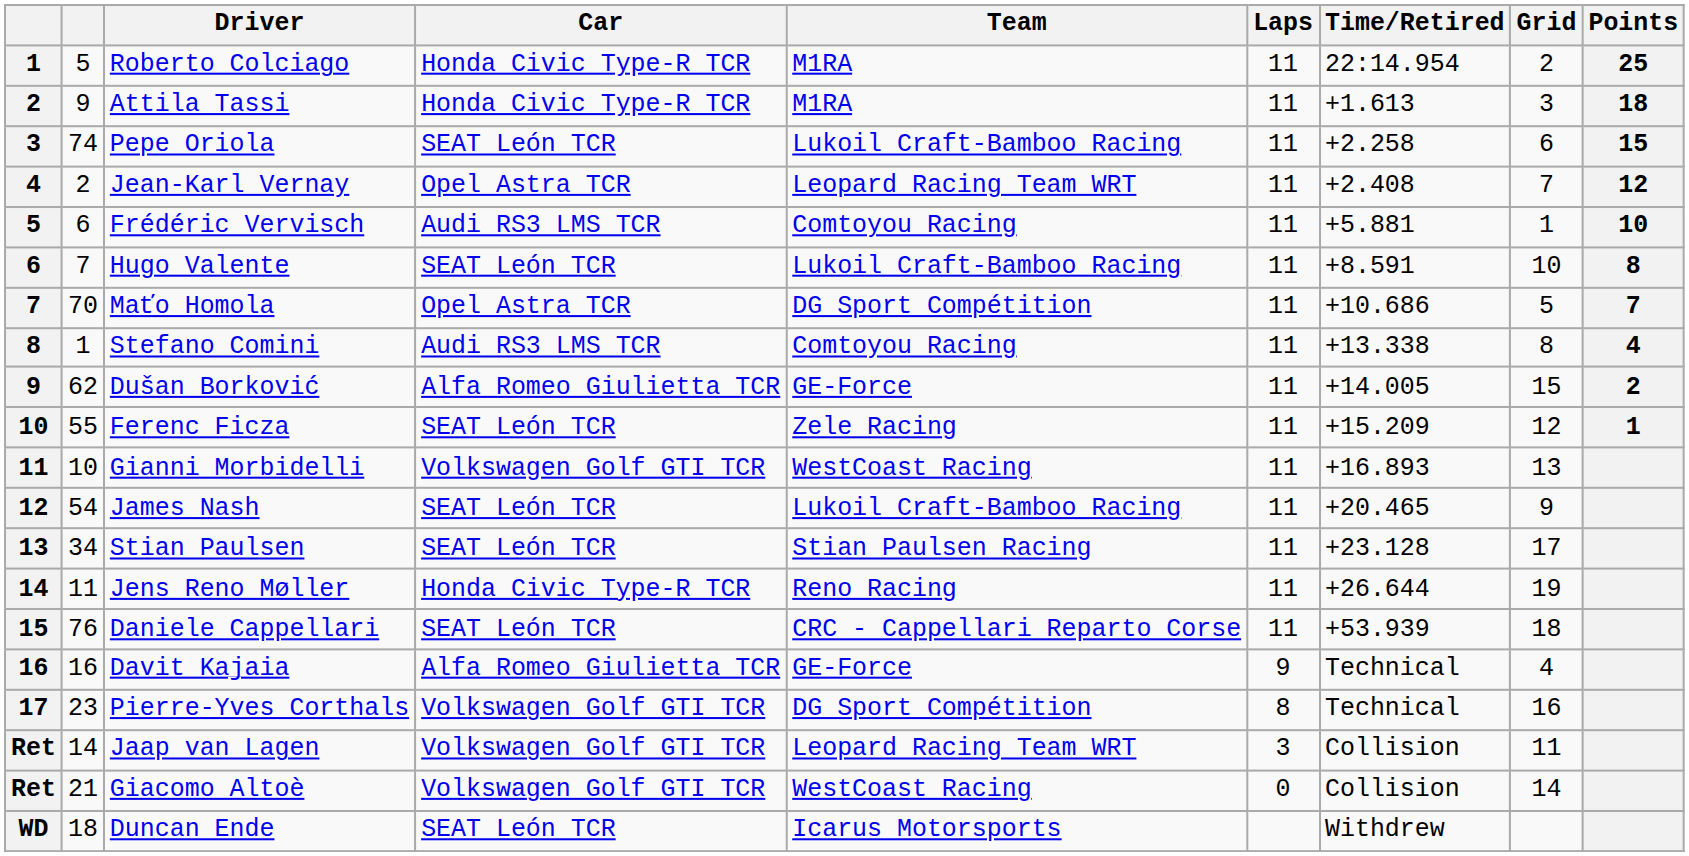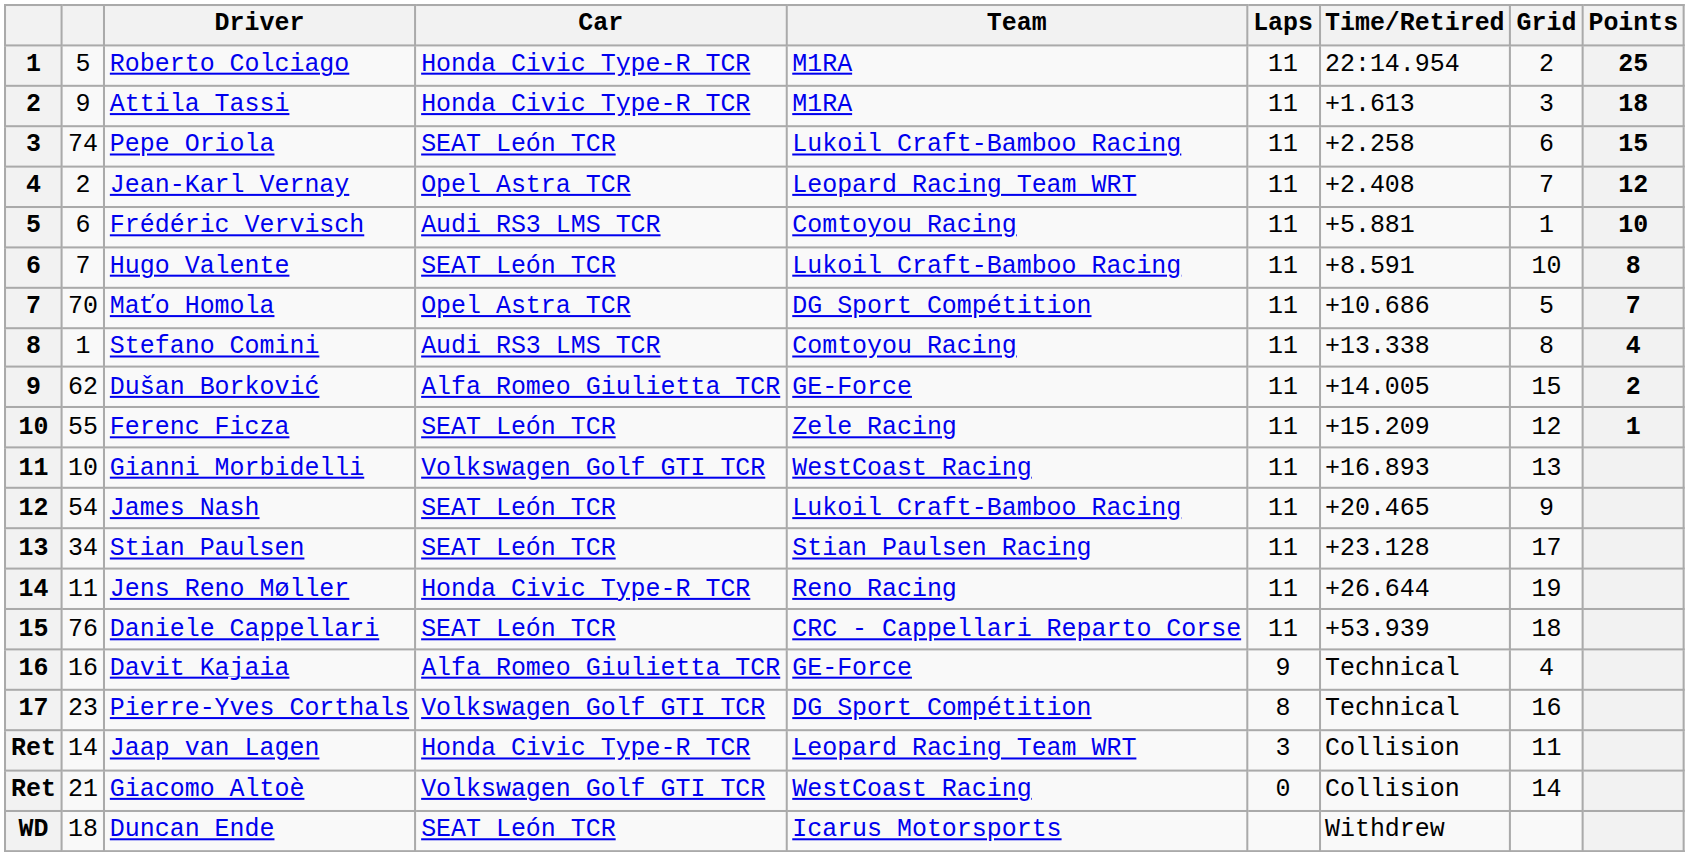 <table class="wikitable sortable" style="font-size:95%">
 <tr>
 <th></th>
 <th></th>
 <th>Driver</th>
 <th>Car</th>
 <th>Team</th>
 <th>Laps</th>
 <th>Time/Retired</th>
 <th>Grid</th>
 <th>Points</th>
 </tr>
 <tr>
 <th>1</th>
 <td align=center>5</td>
 <td> <a href='#'>Roberto Colciago</a></td>
 <td><a href='#'>Honda Civic Type-R TCR</a></td>
 <td> <a href='#'>M1RA</a></td>
 <td align=center>11</td>
 <td>22:14.954</td>
 <td align=center>2</td>
 <th>25</th>
 </tr>
 <tr>
 <th>2</th>
 <td align=center>9</td>
 <td> <a href='#'>Attila Tassi</a></td>
 <td><a href='#'>Honda Civic Type-R TCR</a></td>
 <td> <a href='#'>M1RA</a></td>
 <td align=center>11</td>
 <td>+1.613</td>
 <td align=center>3</td>
 <th>18</th>
 </tr>
 <tr>
 <th>3</th>
 <td align=center>74</td>
 <td> <a href='#'>Pepe Oriola</a></td>
 <td><a href='#'>SEAT León TCR</a></td>
 <td> <a href='#'>Lukoil Craft-Bamboo Racing</a></td>
 <td align=center>11</td>
 <td>+2.258</td>
 <td align=center>6</td>
 <th>15</th>
 </tr>
 <tr>
 <th>4</th>
 <td align=center>2</td>
 <td> <a href='#'>Jean-Karl Vernay</a></td>
 <td><a href='#'>Opel Astra TCR</a></td>
 <td> <a href='#'>Leopard Racing Team WRT</a></td>
 <td align=center>11</td>
 <td>+2.408</td>
 <td align=center>7</td>
 <th>12</th>
 </tr>
 <tr>
 <th>5</th>
 <td align=center>6</td>
 <td> <a href='#'>Frédéric Vervisch</a></td>
 <td><a href='#'>Audi RS3 LMS TCR</a></td>
 <td> <a href='#'>Comtoyou Racing</a></td>
 <td align=center>11</td>
 <td>+5.881</td>
 <td align=center>1</td>
 <th>10</th>
 </tr>
 <tr>
 <th>6</th>
 <td align=center>7</td>
 <td> <a href='#'>Hugo Valente</a></td>
 <td><a href='#'>SEAT León TCR</a></td>
 <td> <a href='#'>Lukoil Craft-Bamboo Racing</a></td>
 <td align=center>11</td>
 <td>+8.591</td>
 <td align=center>10</td>
 <th>8</th>
 </tr>
 <tr>
 <th>7</th>
 <td align=center>70</td>
 <td> <a href='#'>Maťo Homola</a></td>
 <td><a href='#'>Opel Astra TCR</a></td>
 <td> <a href='#'>DG Sport Compétition</a></td>
 <td align=center>11</td>
 <td>+10.686</td>
 <td align=center>5</td>
 <th>7</th>
 </tr>
 <tr>
 <th>8</th>
 <td align=center>1</td>
 <td> <a href='#'>Stefano Comini</a></td>
 <td><a href='#'>Audi RS3 LMS TCR</a></td>
 <td> <a href='#'>Comtoyou Racing</a></td>
 <td align=center>11</td>
 <td>+13.338</td>
 <td align=center>8</td>
 <th>4</th>
 </tr>
 <tr>
 <th>9</th>
 <td align=center>62</td>
 <td> <a href='#'>Dušan Borković</a></td>
 <td><a href='#'>Alfa Romeo Giulietta TCR</a></td>
 <td> <a href='#'>GE-Force</a></td>
 <td align=center>11</td>
 <td>+14.005</td>
 <td align=center>15</td>
 <th>2</th>
 </tr>
 <tr>
 <th>10</th>
 <td align=center>55</td>
 <td> <a href='#'>Ferenc Ficza</a></td>
 <td><a href='#'>SEAT León TCR</a></td>
 <td> <a href='#'>Zele Racing</a></td>
 <td align=center>11</td>
 <td>+15.209</td>
 <td align=center>12</td>
 <th>1</th>
 </tr>
 <tr>
 <th>11</th>
 <td align=center>10</td>
 <td> <a href='#'>Gianni Morbidelli</a></td>
 <td><a href='#'>Volkswagen Golf GTI TCR</a></td>
 <td> <a href='#'>WestCoast Racing</a></td>
 <td align=center>11</td>
 <td>+16.893</td>
 <td align=center>13</td>
 <th></th>
 </tr>
 <tr>
 <th>12</th>
 <td align=center>54</td>
 <td> <a href='#'>James Nash</a></td>
 <td><a href='#'>SEAT León TCR</a></td>
 <td> <a href='#'>Lukoil Craft-Bamboo Racing</a></td>
 <td align=center>11</td>
 <td>+20.465</td>
 <td align=center>9</td>
 <th></th>
 </tr>
 <tr>
 <th>13</th>
 <td align=center>34</td>
 <td> <a href='#'>Stian Paulsen</a></td>
 <td><a href='#'>SEAT León TCR</a></td>
 <td> <a href='#'>Stian Paulsen Racing</a></td>
 <td align=center>11</td>
 <td>+23.128</td>
 <td align=center>17</td>
 <th></th>
 </tr>
 <tr>
 <th>14</th>
 <td align=center>11</td>
 <td> <a href='#'>Jens Reno Møller</a></td>
 <td><a href='#'>Honda Civic Type-R TCR</a></td>
 <td> <a href='#'>Reno Racing</a></td>
 <td align=center>11</td>
 <td>+26.644</td>
 <td align=center>19</td>
 <th></th>
 </tr>
 <tr>
 <th>15</th>
 <td align=center>76</td>
 <td> <a href='#'>Daniele Cappellari</a></td>
 <td><a href='#'>SEAT León TCR</a></td>
 <td> <a href='#'>CRC - Cappellari Reparto Corse</a></td>
 <td align=center>11</td>
 <td>+53.939</td>
 <td align=center>18</td>
 <th></th>
 </tr>
 <tr>
 <th>16</th>
 <td align=center>16</td>
 <td> <a href='#'>Davit Kajaia</a></td>
 <td><a href='#'>Alfa Romeo Giulietta TCR</a></td>
 <td> <a href='#'>GE-Force</a></td>
 <td align=center>9</td>
 <td>Technical</td>
 <td align=center>4</td>
 <th></th>
 </tr>
 <tr>
 <th>17</th>
 <td align=center>23</td>
 <td> <a href='#'>Pierre-Yves Corthals</a></td>
 <td><a href='#'>Volkswagen Golf GTI TCR</a></td>
 <td> <a href='#'>DG Sport Compétition</a></td>
 <td align=center>8</td>
 <td>Technical</td>
 <td align=center>16</td>
 <th></th>
 </tr>
 <tr>
 <th>Ret</th>
 <td align=center>14</td>
 <td> <a href='#'>Jaap van Lagen</a></td>
-<td><a href='#'>Volkswagen Golf GTI TCR</a></td>
+<td><a href='#'>Honda Civic Type-R TCR</a></td>
 <td> <a href='#'>Leopard Racing Team WRT</a></td>
 <td align=center>3</td>
 <td>Collision</td>
 <td align=center>11</td>
 <th></th>
 </tr>
 <tr>
 <th>Ret</th>
 <td align=center>21</td>
 <td> <a href='#'>Giacomo Altoè</a></td>
 <td><a href='#'>Volkswagen Golf GTI TCR</a></td>
 <td> <a href='#'>WestCoast Racing</a></td>
 <td align=center>0</td>
 <td>Collision</td>
 <td align=center>14</td>
 <th></th>
 </tr>
 <tr>
 <th>WD</th>
 <td align=center>18</td>
 <td> <a href='#'>Duncan Ende</a></td>
 <td><a href='#'>SEAT León TCR</a></td>
 <td> <a href='#'>Icarus Motorsports</a></td>
 <td align=center></td>
 <td>Withdrew</td>
 <td align=center></td>
 <th></th>
 </tr>
 <tr>
 </tr>
 </table>
